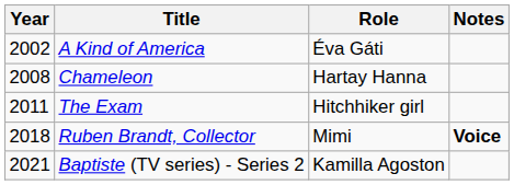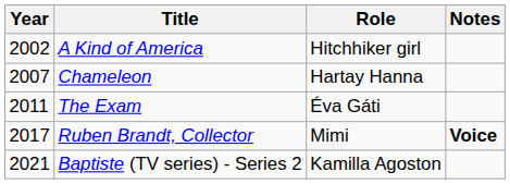 <table class="wikitable sortable">
 <tr>
 <th>Year</th>
 <th>Title</th>
 <th>Role</th>
 <th class="unsortable">Notes</th>
 </tr>
 <tr>
 <td>2002</td>
 <td><em><a href='#'>A Kind of America</a></em></td>
-<td>Éva Gáti</td>
+<td>Hitchhiker girl</td>
 <td></td>
 </tr>
 <tr>
-<td>2008</td>
+<td>2007</td>
 <td><em><a href='#'>Chameleon</a></em></td>
 <td>Hartay Hanna</td>
 <td></td>
 </tr>
 <tr>
 <td>2011</td>
 <td><em><a href='#'>The Exam</a></em></td>
-<td>Hitchhiker girl</td>
+<td>Éva Gáti</td>
 <td></td>
 </tr>
 <tr>
-<td>2018</td>
+<td>2017</td>
 <td><em><a href='#'>Ruben Brandt, Collector</a></em></td>
 <td>Mimi</td>
 <td><strong>Voice</strong></td>
 </tr>
 <tr>
 <td>2021</td>
 <td><em><a href='#'>Baptiste</a></em> (TV series) - Series 2</td>
 <td>Kamilla Agoston</td>
 <td></td>
 </tr>
 </table>
